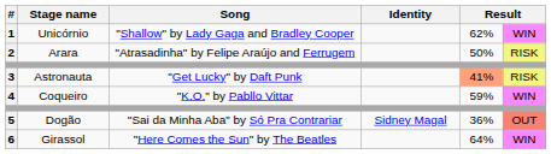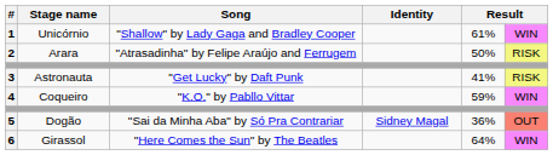 <table class="wikitable plainrowheaders" style="text-align: center;">
 <tr>
 <th>#</th>
 <th width=115>Stage name</th>
 <th width=330>Song</th>
 <th width=125>Identity</th>
 <th width=100 colspan=2>Result</th>
 </tr>
 <tr>
 <th>1</th>
 <td>Unicórnio</td>
 <td>"<a href='#'>Shallow</a>" by <a href='#'>Lady Gaga</a> and <a href='#'>Bradley Cooper</a></td>
 <td></td>
-<td width=50>62%</td>
+<td width=50>61%</td>
 <td width=50 bgcolor="#F888FD">WIN</td>
 </tr>
 <tr>
 <th>2</th>
 <td>Arara</td>
 <td>"Atrasadinha" by Felipe Araújo and <a href='#'>Ferrugem</a></td>
 <td></td>
 <td>50%</td>
 <td bgcolor="#F3F781">RISK</td>
 </tr>
 <tr>
 <td bgcolor="#A9A9A9" colspan="6"></td>
 </tr>
 <tr>
 <th>3</th>
 <td>Astronauta</td>
 <td>"<a href='#'>Get Lucky</a>" by <a href='#'>Daft Punk</a></td>
 <td></td>
-<td style="background: lightsalmon;">41%</td>
+<td>41%</td>
 <td bgcolor="#F3F781">RISK</td>
 </tr>
 <tr>
 <th>4</th>
 <td>Coqueiro</td>
 <td>"<a href='#'>K.O.</a>" by <a href='#'>Pabllo Vittar</a></td>
 <td></td>
 <td>59%</td>
 <td bgcolor="#F888FD">WIN</td>
 </tr>
 <tr>
 <td bgcolor="#A9A9A9" colspan="6"></td>
 </tr>
 <tr>
 <th>5</th>
 <td>Dogão</td>
 <td>"Sai da Minha Aba" by <a href='#'>Só Pra Contrariar</a></td>
 <td><a href='#'>Sidney Magal</a></td>
 <td>36%</td>
 <td bgcolor="#FA8072">OUT</td>
 </tr>
 <tr>
 <th>6</th>
 <td>Girassol</td>
 <td>"<a href='#'>Here Comes the Sun</a>" by <a href='#'>The Beatles</a></td>
 <td></td>
 <td>64%</td>
 <td bgcolor="#F888FD">WIN</td>
 </tr>
 </table>
